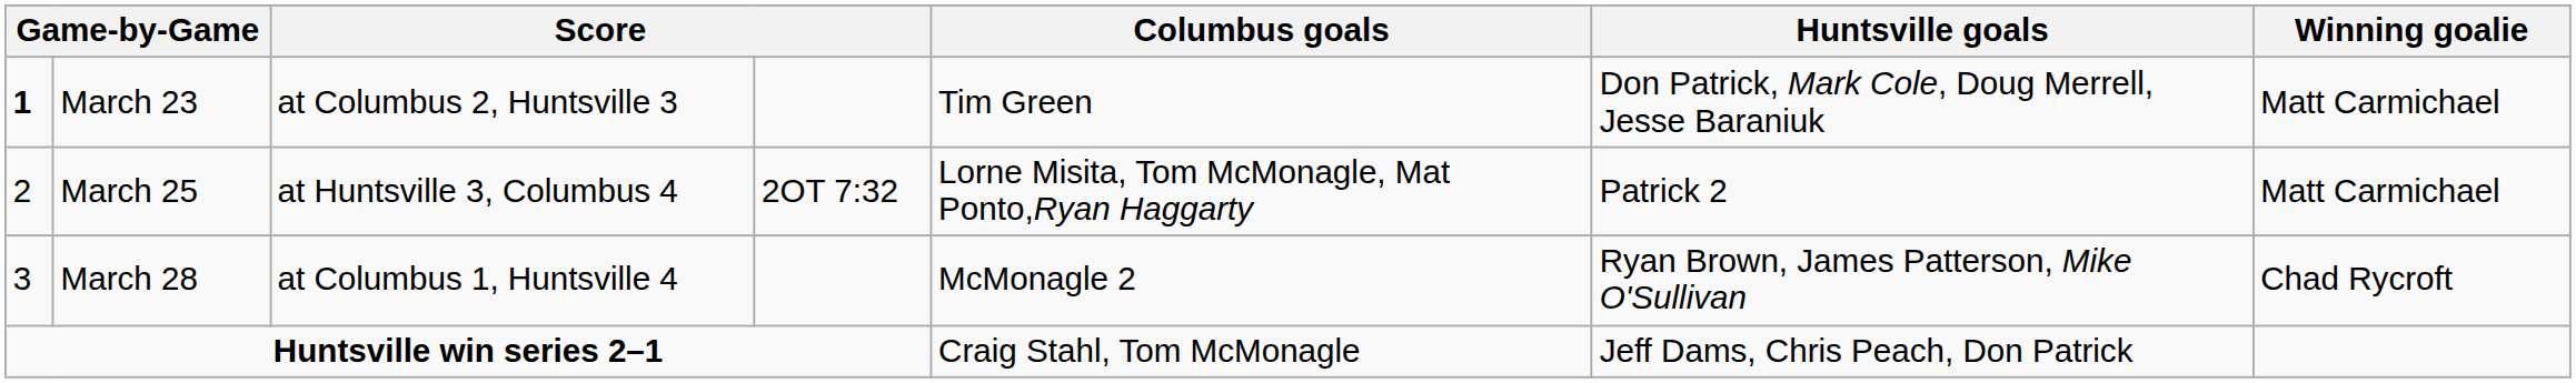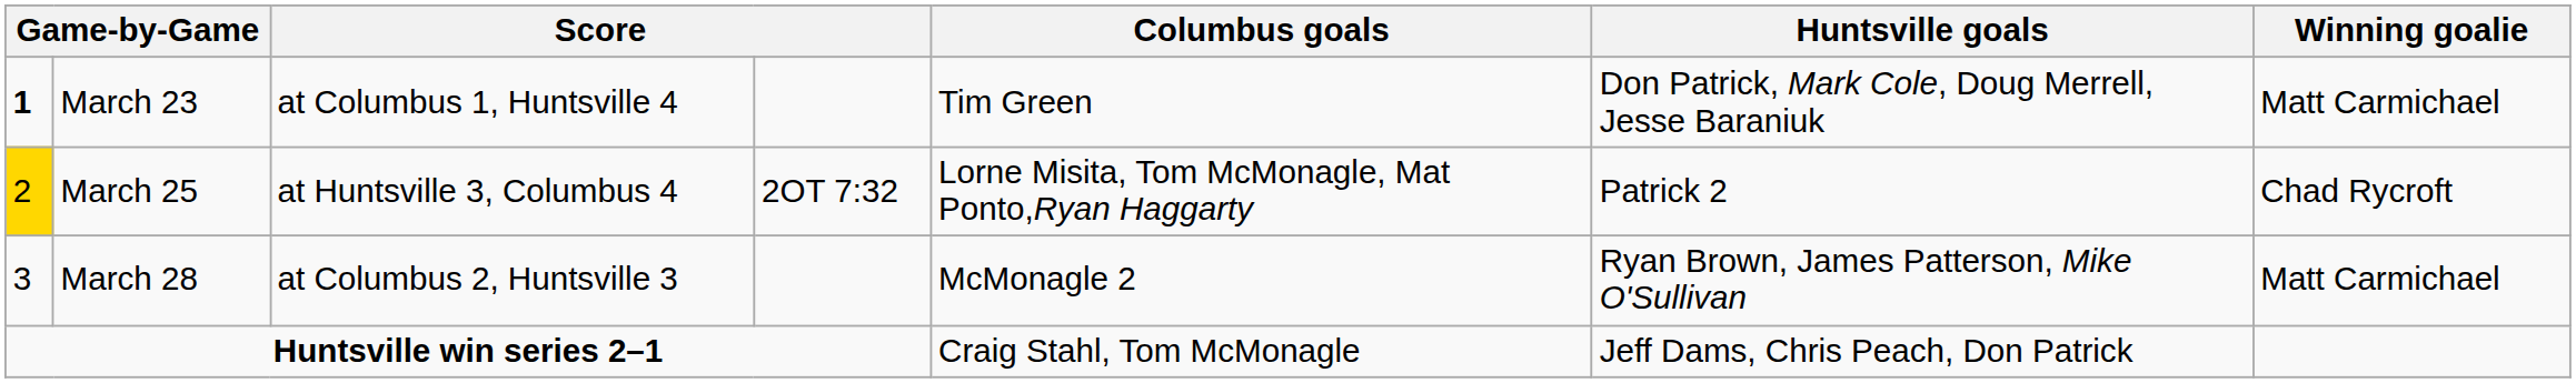 <table class="wikitable">
 <tr>
 <th width=10% colspan=2>Game-by-Game</th>
 <th width=25% colspan=2>Score</th>
 <th width=25%>Columbus goals</th>
 <th width=25%>Huntsville goals</th>
 <th width=12%>Winning goalie</th>
 </tr>
 <tr>
 <td><strong>1</strong></td>
 <td>March 23</td>
-<td>at Columbus 2, Huntsville 3</td>
+<td>at Columbus 1, Huntsville 4</td>
 <td></td>
 <td>Tim Green</td>
 <td>Don Patrick, <em>Mark Cole</em>, Doug Merrell, Jesse Baraniuk</td>
 <td>Matt Carmichael</td>
 </tr>
 <tr>
-<td>2</td>
+<td style="background: gold;">2</td>
 <td>March 25</td>
 <td>at Huntsville 3, Columbus 4</td>
 <td>2OT 7:32</td>
 <td>Lorne Misita, Tom McMonagle, Mat Ponto,<em>Ryan Haggarty</em></td>
 <td>Patrick 2</td>
-<td>Matt Carmichael</td>
+<td>Chad Rycroft</td>
 </tr>
 <tr>
 <td>3</td>
 <td>March 28</td>
-<td>at Columbus 1, Huntsville 4</td>
+<td>at Columbus 2, Huntsville 3</td>
 <td></td>
 <td>McMonagle 2</td>
 <td>Ryan Brown, James Patterson, <em>Mike O'Sullivan</em></td>
-<td>Chad Rycroft</td>
+<td>Matt Carmichael</td>
 </tr>
 <tr>
 <td colspan=4 align="center"><strong>Huntsville win series 2–1</strong></td>
 <td>Craig Stahl, Tom McMonagle</td>
 <td>Jeff Dams, Chris Peach, Don Patrick</td>
 </tr>
 </table>
